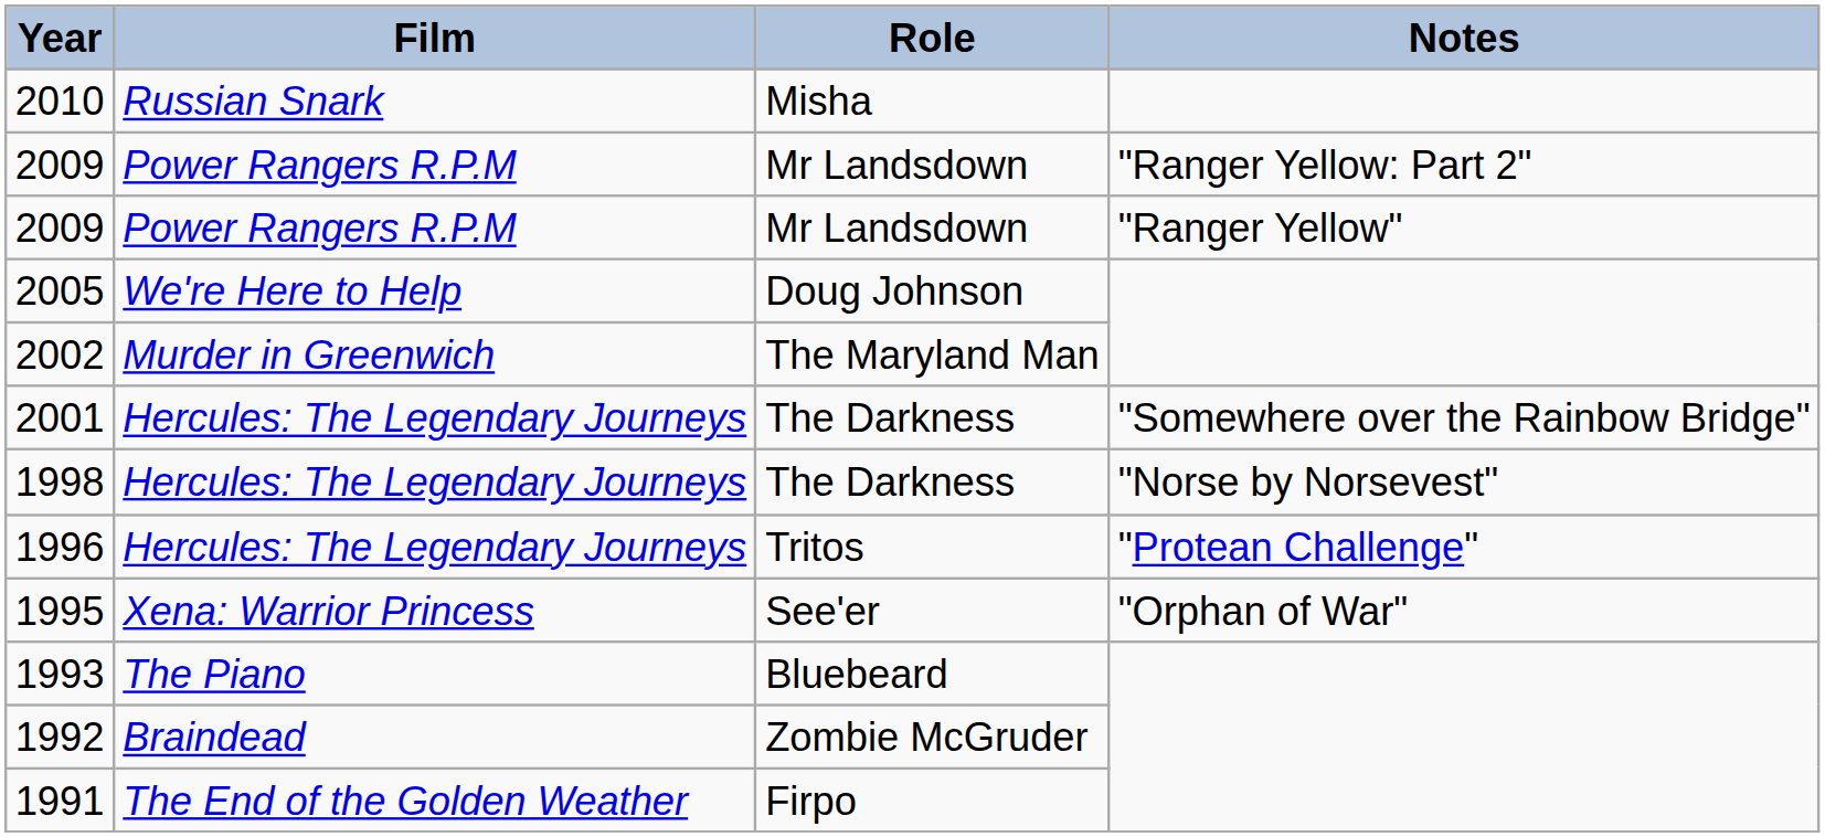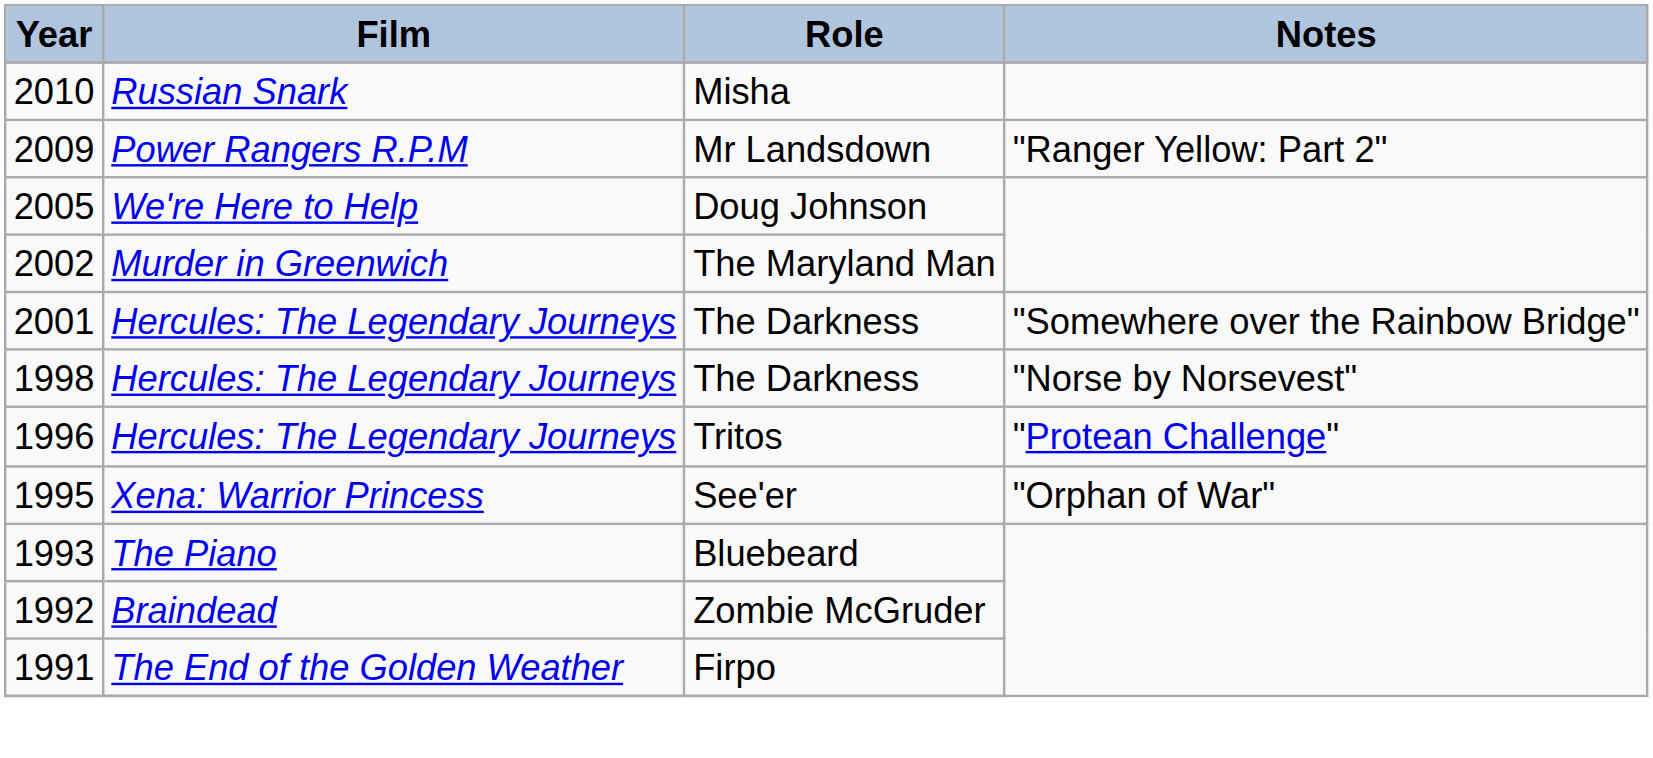 <table class="wikitable" style="font-size:95%;">
 <tr>
 <th style="background:#B0C4DE;">Year</th>
 <th style="background:#B0C4DE;">Film</th>
 <th style="background:#B0C4DE;">Role</th>
 <th style="background:#B0C4DE;">Notes</th>
 </tr>
 <tr>
 <td>2010</td>
 <td><em><a href='#'>Russian Snark</a></em></td>
 <td>Misha</td>
 </tr>
 <tr>
 <td>2009</td>
 <td><em><a href='#'>Power Rangers R.P.M</a></em></td>
 <td>Mr Landsdown</td>
 <td>"Ranger Yellow: Part 2"</td>
-</tr>
-<tr>
-<td>2009</td>
-<td><em><a href='#'>Power Rangers R.P.M</a></em></td>
-<td>Mr Landsdown</td>
-<td>"Ranger Yellow"</td>
 </tr>
 <tr>
 <td>2005</td>
 <td><em><a href='#'>We're Here to Help</a></em></td>
 <td>Doug Johnson</td>
 </tr>
 <tr>
 <td>2002</td>
 <td><em><a href='#'>Murder in Greenwich</a></em></td>
 <td>The Maryland Man</td>
 </tr>
 <tr>
 <td>2001</td>
 <td><em><a href='#'>Hercules: The Legendary Journeys</a></em></td>
 <td>The Darkness</td>
 <td>"Somewhere over the Rainbow Bridge"</td>
 </tr>
 <tr>
 <td>1998</td>
 <td><em><a href='#'>Hercules: The Legendary Journeys</a></em></td>
 <td>The Darkness</td>
 <td>"Norse by Norsevest"</td>
 </tr>
 <tr>
 <td>1996</td>
 <td><em><a href='#'>Hercules: The Legendary Journeys</a></em></td>
 <td>Tritos</td>
 <td>"<a href='#'>Protean Challenge</a>"</td>
 </tr>
 <tr>
 <td>1995</td>
 <td><em><a href='#'>Xena: Warrior Princess</a></em></td>
 <td>See'er</td>
 <td>"Orphan of War"</td>
 </tr>
 <tr>
 <td>1993</td>
 <td><em><a href='#'>The Piano</a></em></td>
 <td>Bluebeard</td>
 </tr>
 <tr>
 <td>1992</td>
 <td><em><a href='#'>Braindead</a></em></td>
 <td>Zombie McGruder</td>
 </tr>
 <tr>
 <td>1991</td>
 <td><em><a href='#'>The End of the Golden Weather</a></em></td>
 <td>Firpo</td>
 </tr>
 <tr>
 </tr>
 </table>
